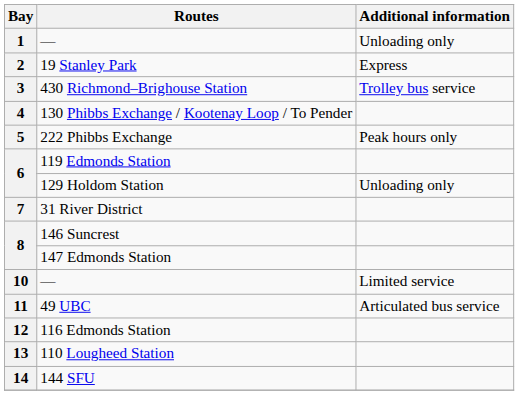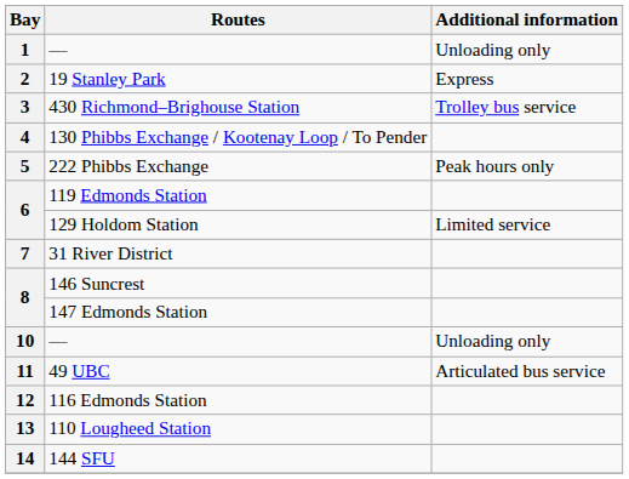 <table class="wikitable">
 <tr>
 <th>Bay</th>
 <th>Routes</th>
 <th>Additional information</th>
 </tr>
 <tr>
 <th>1</th>
 <td>—</td>
 <td>Unloading only</td>
 </tr>
 <tr>
 <th>2</th>
 <td>19 <a href='#'>Stanley Park</a></td>
 <td>Express</td>
 </tr>
 <tr>
 <th>3</th>
 <td>430 <a href='#'>Richmond–Brighouse Station</a></td>
 <td><a href='#'>Trolley bus</a> service</td>
 </tr>
 <tr>
 <th>4</th>
 <td>130 <a href='#'>Phibbs Exchange</a> / <a href='#'>Kootenay Loop</a> / To Pender</td>
 <td></td>
 </tr>
 <tr>
 <th>5</th>
 <td>222 Phibbs Exchange</td>
 <td>Peak hours only</td>
 </tr>
 <tr>
 <th rowspan="2">6</th>
 <td>119 <a href='#'>Edmonds Station</a></td>
 <td></td>
 </tr>
 <tr>
 <td>129 Holdom Station</td>
-<td>Unloading only</td>
+<td>Limited service</td>
 </tr>
 <tr>
 <th>7</th>
 <td>31 River District</td>
 <td></td>
 </tr>
 <tr>
 <th rowspan="2">8</th>
 <td>146 Suncrest</td>
 <td></td>
 </tr>
 <tr>
 <td>147 Edmonds Station</td>
 <td></td>
 </tr>
 <tr>
 <th>10</th>
 <td>—</td>
-<td>Limited service</td>
+<td>Unloading only</td>
 </tr>
 <tr>
 <th>11</th>
 <td>49 <a href='#'>UBC</a></td>
 <td>Articulated bus service</td>
 </tr>
 <tr>
 <th>12</th>
 <td>116 Edmonds Station</td>
 <td></td>
 </tr>
 <tr>
 <th>13</th>
 <td>110 <a href='#'>Lougheed Station</a></td>
 <td></td>
 </tr>
 <tr>
 <th>14</th>
 <td>144 <a href='#'>SFU</a></td>
 <td></td>
 </tr>
 <tr>
 </tr>
 </table>
